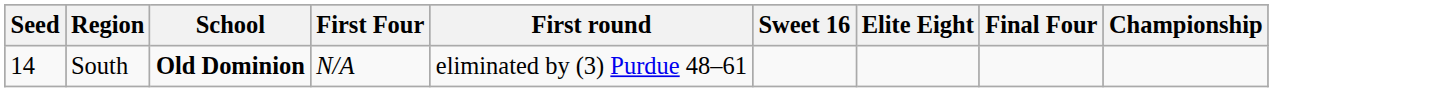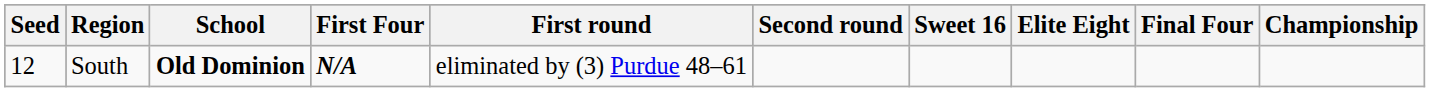 <table class="sortable wikitable" style="white-space:nowrap; font-size:90%;">
 <tr>
 <th>Seed</th>
 <th>Region</th>
 <th>School</th>
 <th>First Four</th>
 <th>First round</th>
+<th>Second round</th>
 <th>Sweet 16</th>
 <th>Elite Eight</th>
 <th>Final Four</th>
 <th>Championship</th>
 </tr>
 <tr>
-<td>14</td>
+<td>12</td>
 <td>South</td>
 <td><strong>Old Dominion</strong></td>
-<td><em>N/A</em></td>
+<td><strong><em>N/A</em></strong></td>
 <td>eliminated by (3) <a href='#'>Purdue</a> 48–61</td>
+<td></td>
 <td></td>
 <td></td>
 <td></td>
 <td></td>
 </tr>
 </table>
